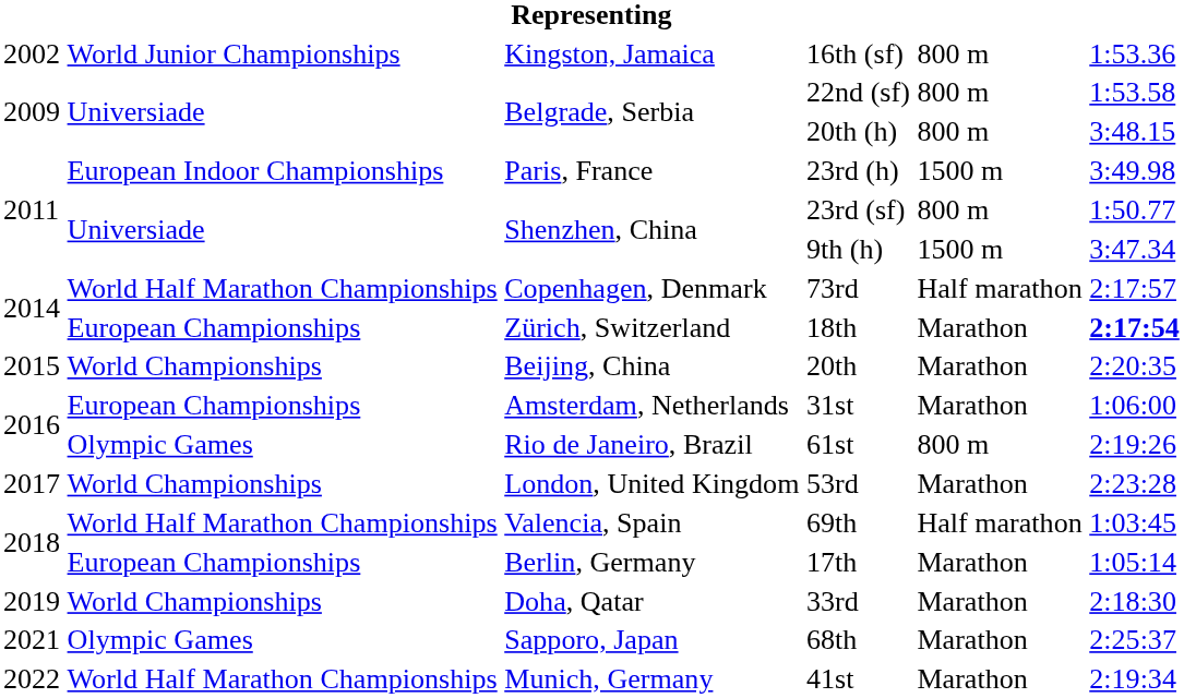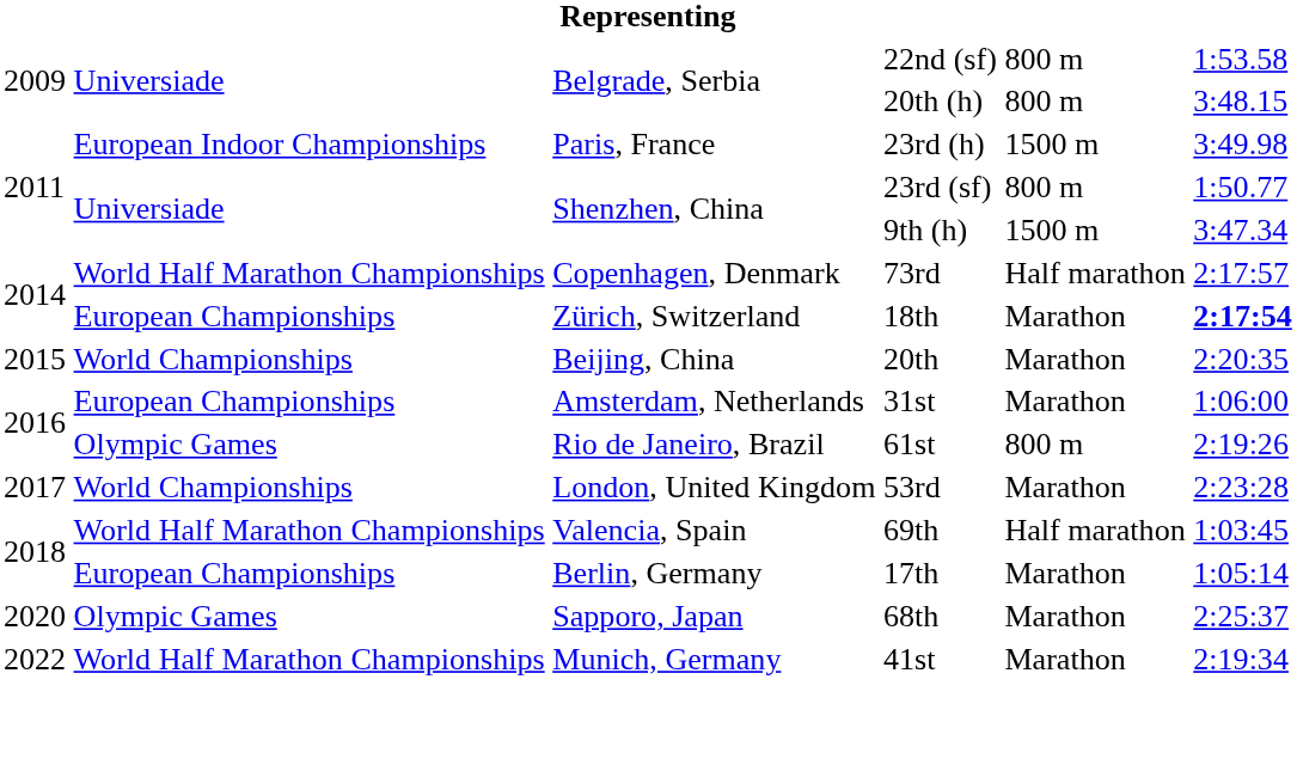 <table>
 <tr>
 <th colspan="6">Representing </th>
-</tr>
-<tr>
-<td>2002</td>
-<td><a href='#'>World Junior Championships</a></td>
-<td><a href='#'>Kingston, Jamaica</a></td>
-<td>16th (sf)</td>
-<td>800 m</td>
-<td><a href='#'>1:53.36</a></td>
 </tr>
 <tr>
 <td rowspan=2>2009</td>
 <td rowspan=2><a href='#'>Universiade</a></td>
 <td rowspan=2><a href='#'>Belgrade</a>, Serbia</td>
 <td>22nd (sf)</td>
 <td>800 m</td>
 <td><a href='#'>1:53.58</a></td>
 </tr>
 <tr>
 <td>20th (h)</td>
 <td>800 m</td>
 <td><a href='#'>3:48.15</a></td>
 </tr>
 <tr>
 <td rowspan=3>2011</td>
 <td><a href='#'>European Indoor Championships</a></td>
 <td><a href='#'>Paris</a>, France</td>
 <td>23rd (h)</td>
 <td>1500 m</td>
 <td><a href='#'>3:49.98</a></td>
 </tr>
 <tr>
 <td rowspan=2><a href='#'>Universiade</a></td>
 <td rowspan=2><a href='#'>Shenzhen</a>, China</td>
 <td>23rd (sf)</td>
 <td>800 m</td>
 <td><a href='#'>1:50.77</a></td>
 </tr>
 <tr>
 <td>9th (h)</td>
 <td>1500 m</td>
 <td><a href='#'>3:47.34</a></td>
 </tr>
 <tr>
 <td rowspan=2>2014</td>
 <td><a href='#'>World Half Marathon Championships</a></td>
 <td><a href='#'>Copenhagen</a>, Denmark</td>
 <td>73rd</td>
 <td>Half marathon</td>
 <td><a href='#'>2:17:57</a></td>
 </tr>
 <tr>
 <td><a href='#'>European Championships</a></td>
 <td><a href='#'>Zürich</a>, Switzerland</td>
 <td>18th</td>
 <td>Marathon</td>
 <td><strong><a href='#'>2:17:54</a></strong></td>
 </tr>
 <tr>
 <td>2015</td>
 <td><a href='#'>World Championships</a></td>
 <td><a href='#'>Beijing</a>, China</td>
 <td>20th</td>
 <td>Marathon</td>
 <td><a href='#'>2:20:35</a></td>
 </tr>
 <tr>
 <td rowspan=2>2016</td>
 <td><a href='#'>European Championships</a></td>
 <td><a href='#'>Amsterdam</a>, Netherlands</td>
 <td>31st</td>
 <td>Marathon</td>
 <td><a href='#'>1:06:00</a></td>
 </tr>
 <tr>
 <td><a href='#'>Olympic Games</a></td>
 <td><a href='#'>Rio de Janeiro</a>, Brazil</td>
 <td>61st</td>
 <td>800 m</td>
 <td><a href='#'>2:19:26</a></td>
 </tr>
 <tr>
 <td>2017</td>
 <td><a href='#'>World Championships</a></td>
 <td><a href='#'>London</a>, United Kingdom</td>
 <td>53rd</td>
 <td>Marathon</td>
 <td><a href='#'>2:23:28</a></td>
 </tr>
 <tr>
 <td rowspan=2>2018</td>
 <td><a href='#'>World Half Marathon Championships</a></td>
 <td><a href='#'>Valencia</a>, Spain</td>
 <td>69th</td>
 <td>Half marathon</td>
 <td><a href='#'>1:03:45</a></td>
 </tr>
 <tr>
 <td><a href='#'>European Championships</a></td>
 <td><a href='#'>Berlin</a>, Germany</td>
 <td>17th</td>
 <td>Marathon</td>
 <td><a href='#'>1:05:14</a></td>
 </tr>
 <tr>
-<td>2019</td>
-<td><a href='#'>World Championships</a></td>
-<td><a href='#'>Doha</a>, Qatar</td>
-<td>33rd</td>
-<td>Marathon</td>
-<td><a href='#'>2:18:30</a></td>
-</tr>
-<tr>
-<td>2021</td>
+<td>2020</td>
 <td><a href='#'>Olympic Games</a></td>
 <td><a href='#'>Sapporo, Japan</a></td>
 <td>68th</td>
 <td>Marathon</td>
 <td><a href='#'>2:25:37</a></td>
 </tr>
 <tr>
 <td>2022</td>
 <td><a href='#'>World Half Marathon Championships</a></td>
 <td><a href='#'>Munich, Germany</a></td>
 <td>41st</td>
 <td>Marathon</td>
 <td><a href='#'>2:19:34</a></td>
 </tr>
 </table>
